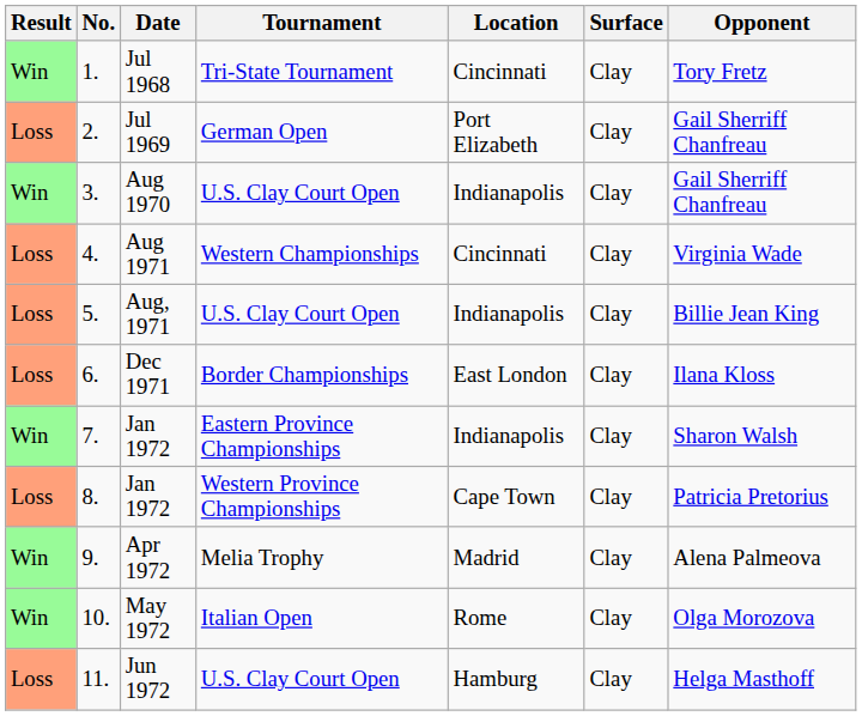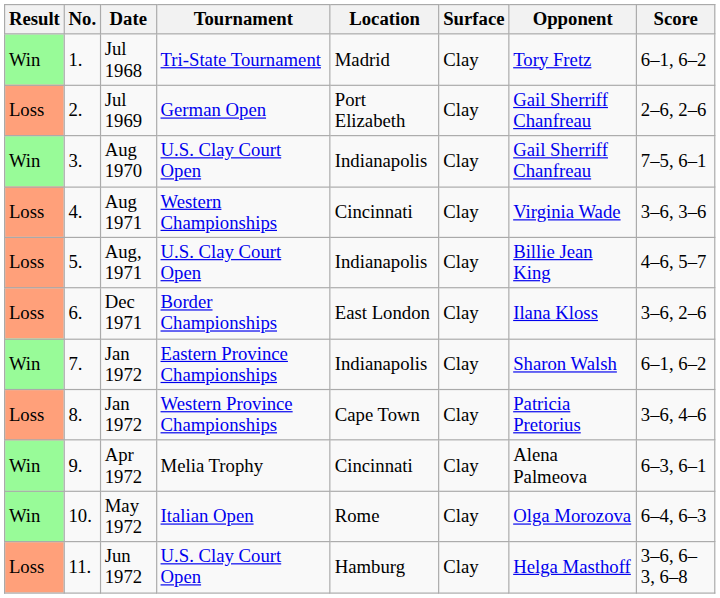 <table class="sortable wikitable">
 <tr>
 <th style="width:40px">Result</th>
 <th style="width:20px">No.</th>
 <th style="width:60px">Date</th>
 <th style="width:240px">Tournament</th>
 <th style="width:100px">Location</th>
 <th style="width:50px">Surface</th>
 <th style="width:180px">Opponent</th>
+<th style="width:110px" class="unsortable">Score</th>
 </tr>
 <tr>
 <td style="background:#98fb98;">Win</td>
 <td>1.</td>
 <td>Jul 1968</td>
 <td><a href='#'>Tri-State Tournament</a></td>
-<td>Cincinnati</td>
+<td>Madrid</td>
 <td>Clay</td>
 <td> <a href='#'>Tory Fretz</a></td>
+<td>6–1, 6–2</td>
 </tr>
 <tr>
 <td style="background:#ffa07a;">Loss</td>
 <td>2.</td>
 <td>Jul 1969</td>
 <td><a href='#'>German Open</a></td>
 <td>Port Elizabeth</td>
 <td>Clay</td>
 <td> <a href='#'>Gail Sherriff Chanfreau</a></td>
+<td>2–6, 2–6</td>
 </tr>
 <tr>
 <td style="background:#98fb98;">Win</td>
 <td>3.</td>
 <td>Aug 1970</td>
 <td><a href='#'>U.S. Clay Court Open</a></td>
 <td>Indianapolis</td>
 <td>Clay</td>
 <td> <a href='#'>Gail Sherriff Chanfreau</a></td>
+<td>7–5, 6–1</td>
 </tr>
 <tr>
 <td style="background:#ffa07a;">Loss</td>
 <td>4.</td>
 <td>Aug 1971</td>
 <td><a href='#'>Western Championships</a></td>
 <td>Cincinnati</td>
 <td>Clay</td>
 <td> <a href='#'>Virginia Wade</a></td>
+<td>3–6, 3–6</td>
 </tr>
 <tr>
 <td style="background:#ffa07a;">Loss</td>
 <td>5.</td>
 <td>Aug, 1971</td>
 <td><a href='#'>U.S. Clay Court Open</a></td>
 <td>Indianapolis</td>
 <td>Clay</td>
 <td> <a href='#'>Billie Jean King</a></td>
+<td>4–6, 5–7</td>
 </tr>
 <tr>
 <td style="background:#ffa07a;">Loss</td>
 <td>6.</td>
 <td>Dec 1971</td>
 <td><a href='#'>Border Championships</a></td>
 <td>East London</td>
 <td>Clay</td>
 <td> <a href='#'>Ilana Kloss</a></td>
+<td>3–6, 2–6</td>
 </tr>
 <tr>
 <td style="background:#98fb98;">Win</td>
 <td>7.</td>
 <td>Jan 1972</td>
 <td><a href='#'>Eastern Province Championships</a></td>
 <td>Indianapolis</td>
 <td>Clay</td>
 <td> <a href='#'>Sharon Walsh</a></td>
+<td>6–1, 6–2</td>
 </tr>
 <tr>
 <td style="background:#ffa07a;">Loss</td>
 <td>8.</td>
 <td>Jan 1972</td>
 <td><a href='#'>Western Province Championships</a></td>
 <td>Cape Town</td>
 <td>Clay</td>
 <td> <a href='#'>Patricia Pretorius</a></td>
+<td>3–6, 4–6</td>
 </tr>
 <tr>
 <td style="background:#98fb98;">Win</td>
 <td>9.</td>
 <td>Apr 1972</td>
 <td>Melia Trophy</td>
-<td>Madrid</td>
+<td>Cincinnati</td>
 <td>Clay</td>
 <td> Alena Palmeova</td>
+<td>6–3, 6–1</td>
 </tr>
 <tr>
 <td style="background:#98fb98;">Win</td>
 <td>10.</td>
 <td>May 1972</td>
 <td><a href='#'>Italian Open</a></td>
 <td>Rome</td>
 <td>Clay</td>
 <td> <a href='#'>Olga Morozova</a></td>
+<td>6–4, 6–3</td>
 </tr>
 <tr>
 <td style="background:#ffa07a;">Loss</td>
 <td>11.</td>
 <td>Jun 1972</td>
 <td><a href='#'>U.S. Clay Court Open</a></td>
 <td>Hamburg</td>
 <td>Clay</td>
 <td> <a href='#'>Helga Masthoff</a></td>
+<td>3–6, 6–3, 6–8</td>
 </tr>
 </table>
